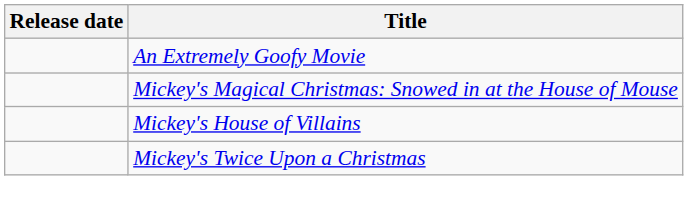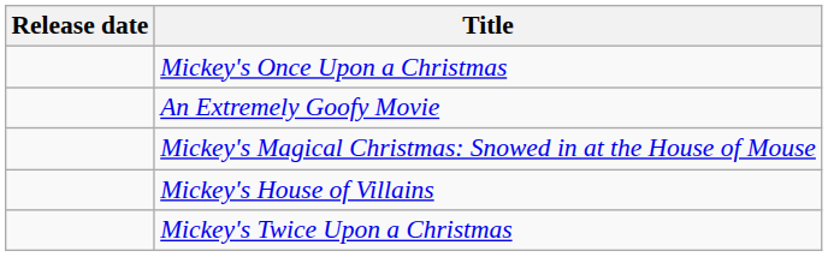 <table class="wikitable sortable">
 <tr>
 <th>Release date</th>
 <th>Title</th>
+</tr>
+<tr>
+<td></td>
+<td><em><a href='#'>Mickey's Once Upon a Christmas</a></em></td>
 </tr>
 <tr>
 <td></td>
 <td><em><a href='#'>An Extremely Goofy Movie</a></em></td>
 </tr>
 <tr>
 <td></td>
 <td><em><a href='#'>Mickey's Magical Christmas: Snowed in at the House of Mouse</a></em></td>
 </tr>
 <tr>
 <td></td>
 <td><em><a href='#'>Mickey's House of Villains</a></em></td>
 </tr>
 <tr>
 <td></td>
 <td><em><a href='#'>Mickey's Twice Upon a Christmas</a></em></td>
 </tr>
 </table>
